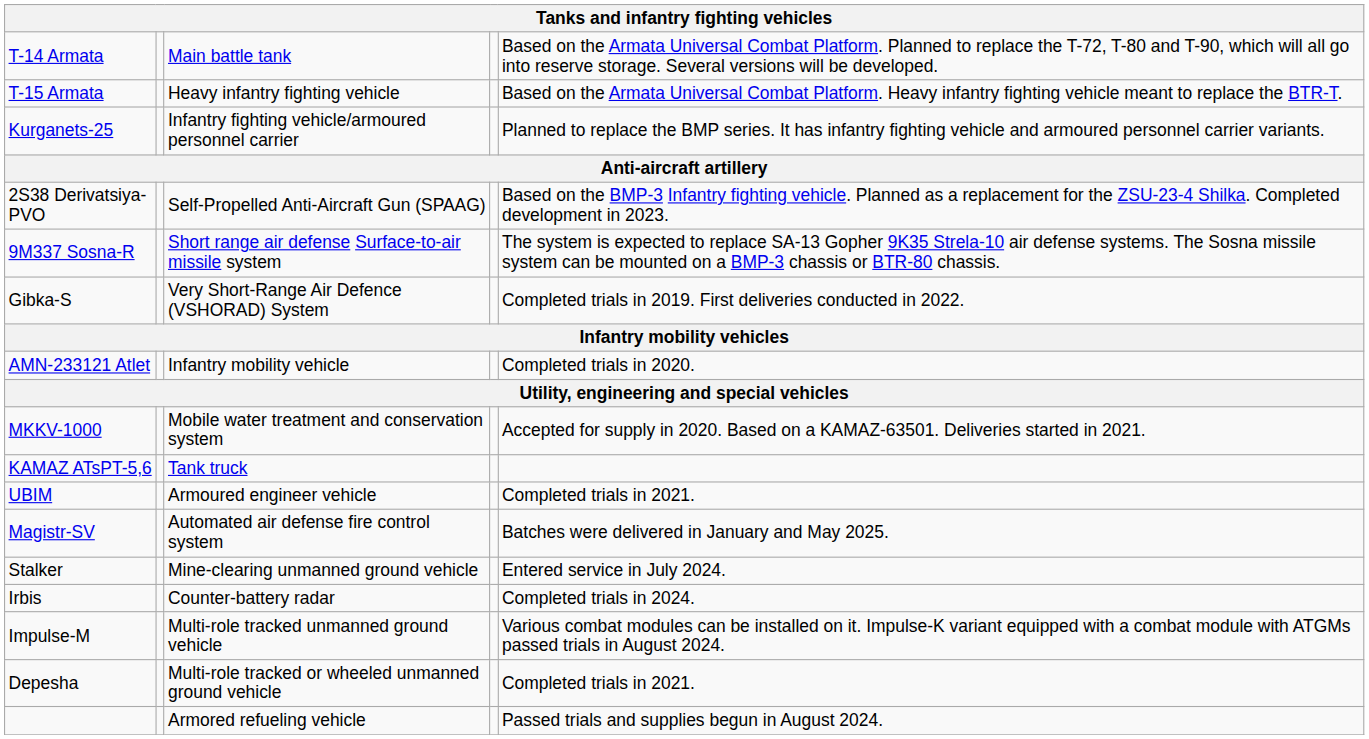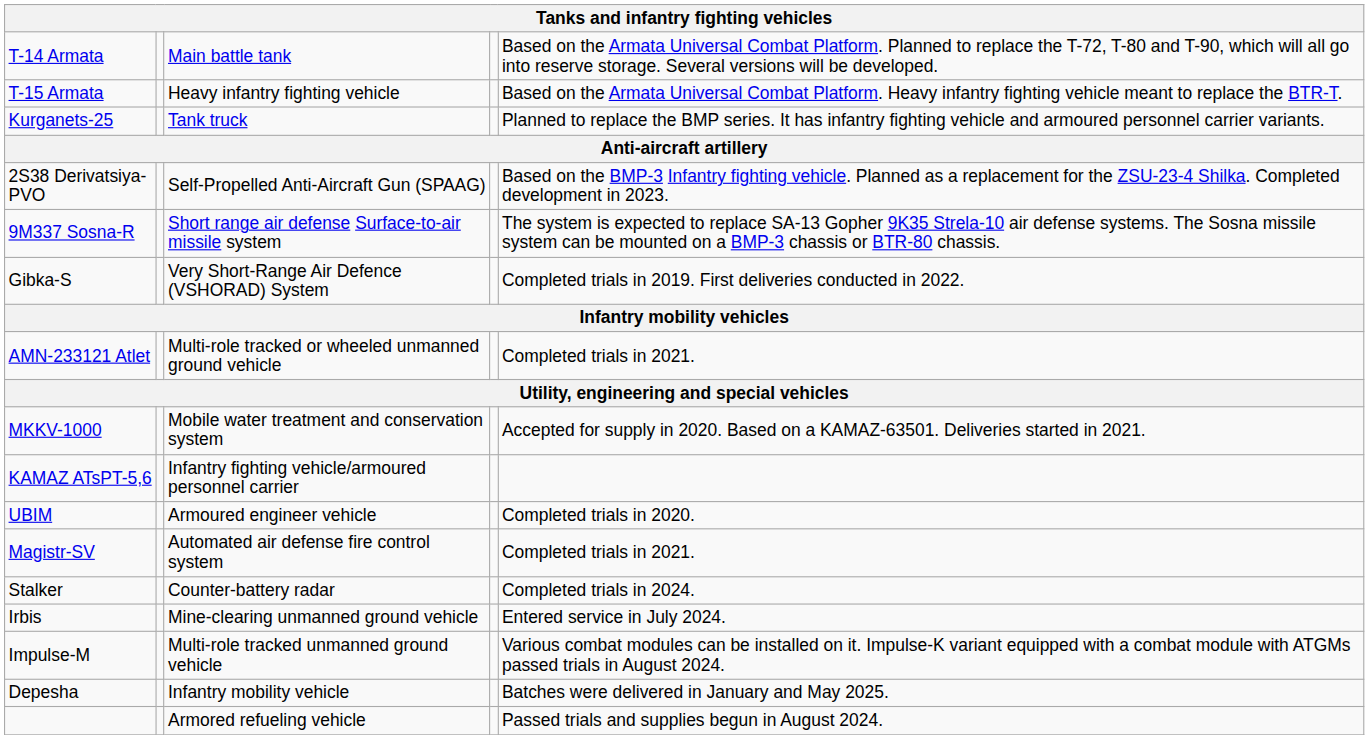 <table class="wikitable">
 <tr>
 <th colspan="7">Tanks and infantry fighting vehicles</th>
 </tr>
 <tr>
 <td><a href='#'>T-14 Armata</a></td>
 <td></td>
 <td><a href='#'>Main battle tank</a></td>
 <td></td>
 <td>Based on the <a href='#'>Armata Universal Combat Platform</a>. Planned to replace the T-72, T-80 and T-90, which will all go into reserve storage. Several versions will be developed.</td>
 </tr>
 <tr>
 <td><a href='#'>T-15 Armata</a></td>
 <td></td>
 <td>Heavy infantry fighting vehicle</td>
 <td></td>
 <td>Based on the <a href='#'>Armata Universal Combat Platform</a>. Heavy infantry fighting vehicle meant to replace the <a href='#'>BTR-T</a>.</td>
 </tr>
 <tr>
 <td><a href='#'>Kurganets-25</a></td>
 <td></td>
-<td>Infantry fighting vehicle/armoured personnel carrier</td>
+<td><a href='#'>Tank truck</a></td>
 <td></td>
 <td>Planned to replace the BMP series. It has infantry fighting vehicle and armoured personnel carrier variants.</td>
 </tr>
 <tr>
 <th colspan="7">Anti-aircraft artillery</th>
 </tr>
 <tr>
 <td>2S38 Derivatsiya-PVO</td>
 <td></td>
 <td>Self-Propelled Anti-Aircraft Gun (SPAAG)</td>
 <td></td>
 <td>Based on the <a href='#'>BMP-3</a> <a href='#'>Infantry fighting vehicle</a>. Planned as a replacement for the <a href='#'>ZSU-23-4 Shilka</a>. Completed development in 2023.</td>
 </tr>
 <tr>
 <td><a href='#'>9M337 Sosna-R</a></td>
 <td></td>
 <td><a href='#'>Short range air defense</a> <a href='#'>Surface-to-air missile</a> system</td>
 <td></td>
 <td>The system is expected to replace SA-13 Gopher <a href='#'>9K35 Strela-10</a> air defense systems. The Sosna missile system can be mounted on a <a href='#'>BMP-3</a> chassis or <a href='#'>BTR-80</a> chassis.</td>
 </tr>
 <tr>
 <td>Gibka-S</td>
 <td></td>
 <td>Very Short-Range Air Defence (VSHORAD) System</td>
 <td></td>
 <td>Completed trials in 2019. First deliveries conducted in 2022.</td>
 </tr>
 <tr>
 <th colspan="7">Infantry mobility vehicles</th>
 </tr>
 <tr>
 <td><a href='#'>AMN-233121 Atlet</a></td>
 <td></td>
-<td>Infantry mobility vehicle</td>
+<td>Multi-role tracked or wheeled unmanned ground vehicle</td>
 <td></td>
-<td>Completed trials in 2020.</td>
+<td>Completed trials in 2021.</td>
 </tr>
 <tr>
 <th colspan="7">Utility, engineering and special vehicles</th>
 </tr>
 <tr>
 <td><a href='#'>MKKV-1000</a></td>
 <td></td>
 <td>Mobile water treatment and conservation system</td>
 <td></td>
 <td>Accepted for supply in 2020. Based on a KAMAZ-63501. Deliveries started in 2021.</td>
 </tr>
 <tr>
 <td><a href='#'>KAMAZ ATsPT-5,6</a></td>
 <td></td>
-<td><a href='#'>Tank truck</a></td>
+<td>Infantry fighting vehicle/armoured personnel carrier</td>
 <td></td>
 <td></td>
 </tr>
 <tr>
 <td><a href='#'>UBIM</a></td>
 <td></td>
 <td>Armoured engineer vehicle</td>
 <td></td>
-<td>Completed trials in 2021.</td>
+<td>Completed trials in 2020.</td>
 </tr>
 <tr>
 <td><a href='#'>Magistr-SV</a></td>
 <td></td>
 <td>Automated air defense fire control system</td>
 <td></td>
-<td> Batches were delivered in January and May 2025.</td>
+<td>Completed trials in 2021.</td>
 </tr>
 <tr>
 <td>Stalker</td>
 <td></td>
-<td>Mine-clearing unmanned ground vehicle</td>
+<td>Counter-battery radar</td>
 <td></td>
-<td>Entered service in July 2024.</td>
+<td>Completed trials in 2024.</td>
 </tr>
 <tr>
 <td>Irbis</td>
 <td></td>
-<td>Counter-battery radar</td>
+<td>Mine-clearing unmanned ground vehicle</td>
 <td></td>
-<td>Completed trials in 2024.</td>
+<td>Entered service in July 2024.</td>
 </tr>
 <tr>
 <td>Impulse-M</td>
 <td></td>
 <td>Multi-role tracked unmanned ground vehicle</td>
 <td></td>
 <td>Various combat modules can be installed on it. Impulse-K variant equipped with a combat module with ATGMs passed trials in August 2024.</td>
 </tr>
 <tr>
 <td>Depesha</td>
 <td></td>
-<td>Multi-role tracked or wheeled unmanned ground vehicle</td>
+<td>Infantry mobility vehicle</td>
 <td></td>
-<td>Completed trials in 2021.</td>
+<td> Batches were delivered in January and May 2025.</td>
 </tr>
 <tr>
 <td></td>
 <td></td>
 <td>Armored refueling vehicle</td>
 <td></td>
 <td>Passed trials and supplies begun in August 2024.</td>
 </tr>
 </table>
